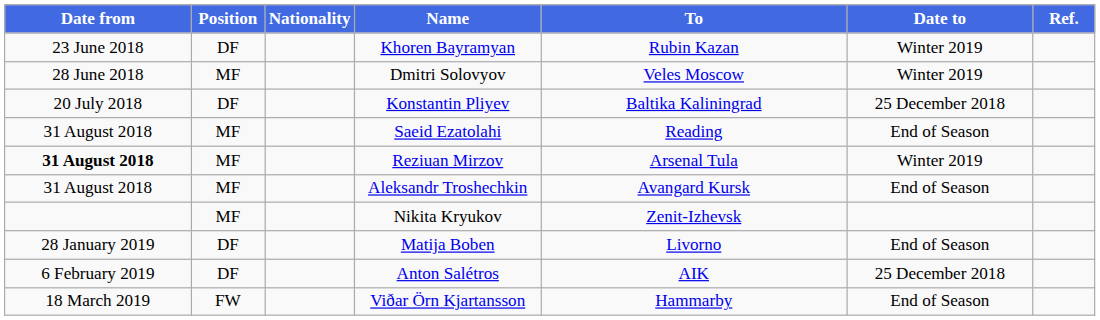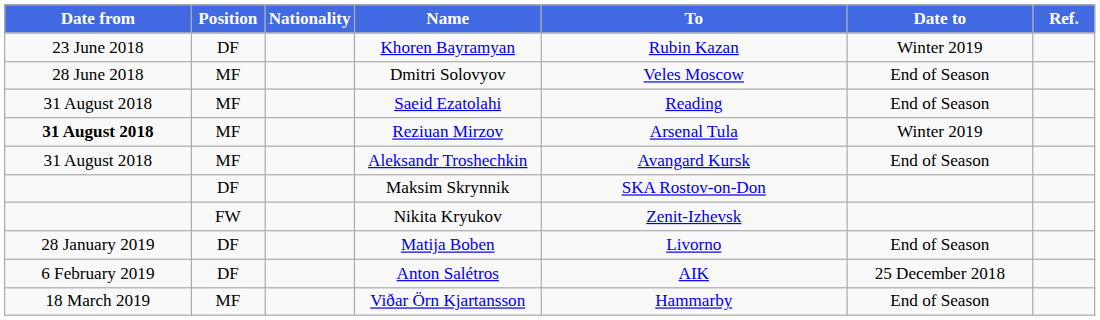 <table class="wikitable" style="text-align:center; font-size:90%; ">
 <tr>
 <th style="background:#4169E1; color:white; width:150px;">Date from</th>
 <th style="background:#4169E1; color:white; width:55px;">Position</th>
 <th style="background:#4169E1; color:white; width:55px;">Nationality</th>
 <th style="background:#4169E1; color:white; width:150px;">Name</th>
 <th style="background:#4169E1; color:white; width:250px;">To</th>
 <th style="background:#4169E1; color:white; width:150px;">Date to</th>
 <th style="background:#4169E1; color:white; width:45px;">Ref.</th>
 </tr>
 <tr>
 <td>23 June 2018</td>
 <td>DF</td>
 <td></td>
 <td><a href='#'>Khoren Bayramyan</a></td>
 <td><a href='#'>Rubin Kazan</a></td>
 <td>Winter 2019</td>
 <td></td>
 </tr>
 <tr>
 <td>28 June 2018</td>
 <td>MF</td>
 <td></td>
 <td>Dmitri Solovyov</td>
 <td><a href='#'>Veles Moscow</a></td>
-<td>Winter 2019</td>
-<td></td>
-</tr>
-<tr>
-<td>20 July 2018</td>
-<td>DF</td>
-<td></td>
-<td><a href='#'>Konstantin Pliyev</a></td>
-<td><a href='#'>Baltika Kaliningrad</a></td>
-<td>25 December 2018</td>
+<td>End of Season</td>
 <td></td>
 </tr>
 <tr>
 <td>31 August 2018</td>
 <td>MF</td>
 <td></td>
 <td><a href='#'>Saeid Ezatolahi</a></td>
 <td><a href='#'>Reading</a></td>
 <td>End of Season</td>
 <td></td>
 </tr>
 <tr>
 <td><strong>31 August 2018</strong></td>
 <td>MF</td>
 <td></td>
 <td><a href='#'>Reziuan Mirzov</a></td>
 <td><a href='#'>Arsenal Tula</a></td>
 <td>Winter 2019</td>
 <td></td>
 </tr>
 <tr>
 <td>31 August 2018</td>
 <td>MF</td>
 <td></td>
 <td><a href='#'>Aleksandr Troshechkin</a></td>
 <td><a href='#'>Avangard Kursk</a></td>
 <td>End of Season</td>
 <td></td>
 </tr>
 <tr>
 <td></td>
-<td>MF</td>
+<td>DF</td>
+<td></td>
+<td>Maksim Skrynnik</td>
+<td><a href='#'>SKA Rostov-on-Don</a></td>
+<td></td>
+<td></td>
+</tr>
+<tr>
+<td></td>
+<td>FW</td>
 <td></td>
 <td>Nikita Kryukov</td>
 <td><a href='#'>Zenit-Izhevsk</a></td>
 <td></td>
 <td></td>
 </tr>
 <tr>
 <td>28 January 2019</td>
 <td>DF</td>
 <td></td>
 <td><a href='#'>Matija Boben</a></td>
 <td><a href='#'>Livorno</a></td>
 <td>End of Season</td>
 <td></td>
 </tr>
 <tr>
 <td>6 February 2019</td>
 <td>DF</td>
 <td></td>
 <td><a href='#'>Anton Salétros</a></td>
 <td><a href='#'>AIK</a></td>
 <td>25 December 2018</td>
 <td></td>
 </tr>
 <tr>
 <td>18 March 2019</td>
-<td>FW</td>
+<td>MF</td>
 <td></td>
 <td><a href='#'>Viðar Örn Kjartansson</a></td>
 <td><a href='#'>Hammarby</a></td>
 <td>End of Season</td>
 <td></td>
 </tr>
 </table>
